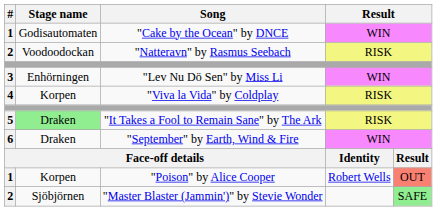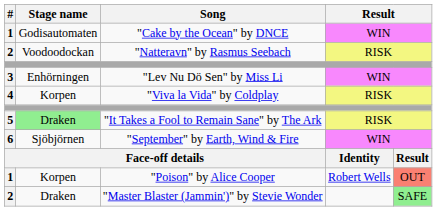 <table class="wikitable plainrowheaders" style="text-align: center;">
 <tr>
 <th>#</th>
 <th>Stage name</th>
 <th>Song</th>
 <th colspan=2>Result</th>
 </tr>
 <tr>
 <th>1</th>
 <td>Godisautomaten</td>
 <td>"<a href='#'>Cake by the Ocean</a>" by <a href='#'>DNCE</a></td>
 <td colspan=2 bgcolor="F888FD">WIN</td>
 </tr>
 <tr>
 <th>2</th>
 <td>Voodoodockan</td>
 <td>"<a href='#'>Natteravn</a>" by <a href='#'>Rasmus Seebach</a></td>
 <td colspan=2 bgcolor="#F3F781">RISK</td>
 </tr>
 <tr>
 <td colspan="5" style="background:darkgray"></td>
 </tr>
 <tr>
 <th>3</th>
 <td>Enhörningen</td>
 <td>"Lev Nu Dö Sen" by <a href='#'>Miss Li</a></td>
 <td colspan=2 bgcolor="F888FD">WIN</td>
 </tr>
 <tr>
 <th>4</th>
 <td>Korpen</td>
 <td>"<a href='#'>Viva la Vida</a>" by <a href='#'>Coldplay</a></td>
 <td colspan=2 bgcolor="#F3F781">RISK</td>
 </tr>
 <tr>
 <td colspan="5" style="background:darkgray"></td>
 </tr>
 <tr>
 <th>5</th>
 <td style="background: lightgreen;">Draken</td>
 <td>"<a href='#'>It Takes a Fool to Remain Sane</a>" by <a href='#'>The Ark</a></td>
 <td colspan=2 bgcolor="#F3F781">RISK</td>
 </tr>
 <tr>
 <th>6</th>
-<td>Draken</td>
+<td>Sjöbjörnen</td>
 <td>"<a href='#'>September</a>" by <a href='#'>Earth, Wind & Fire</a></td>
 <td colspan=2 bgcolor="#F888FD">WIN</td>
 </tr>
 <tr>
 <th colspan="3">Face-off details</th>
 <th>Identity</th>
 <th>Result</th>
 </tr>
 <tr>
 <th>1</th>
 <td>Korpen</td>
 <td>"<a href='#'>Poison</a>" by <a href='#'>Alice Cooper</a></td>
 <td><a href='#'>Robert Wells</a></td>
 <td bgcolor=salmon>OUT</td>
 </tr>
 <tr>
 <th>2</th>
-<td>Sjöbjörnen</td>
+<td>Draken</td>
 <td>"<a href='#'>Master Blaster (Jammin')</a>" by <a href='#'>Stevie Wonder</a></td>
 <td></td>
 <td bgcolor=lightgreen>SAFE</td>
 </tr>
 </table>
